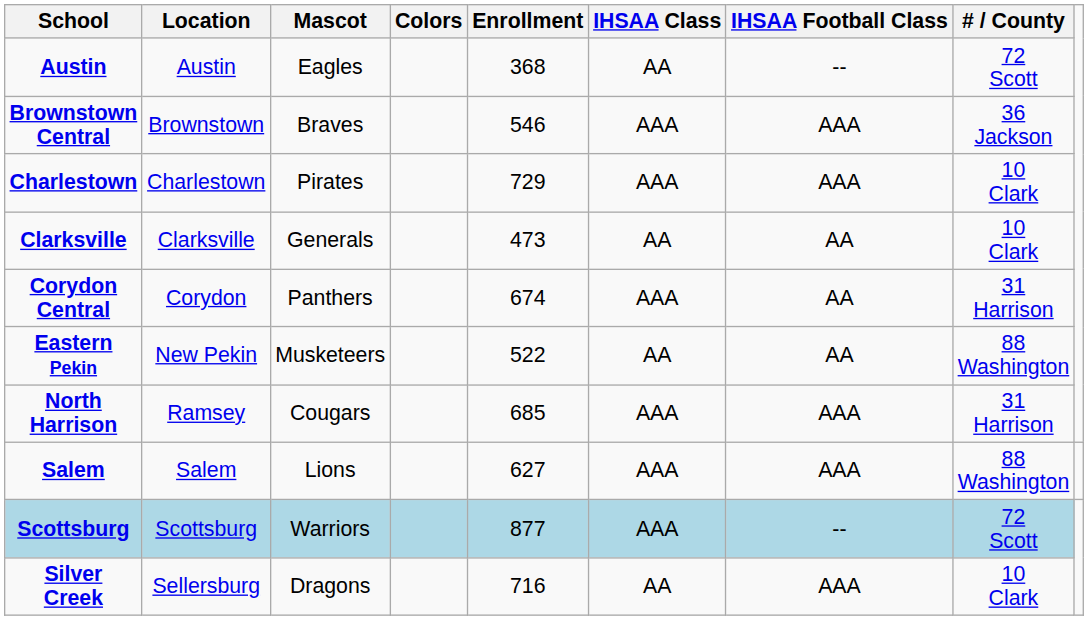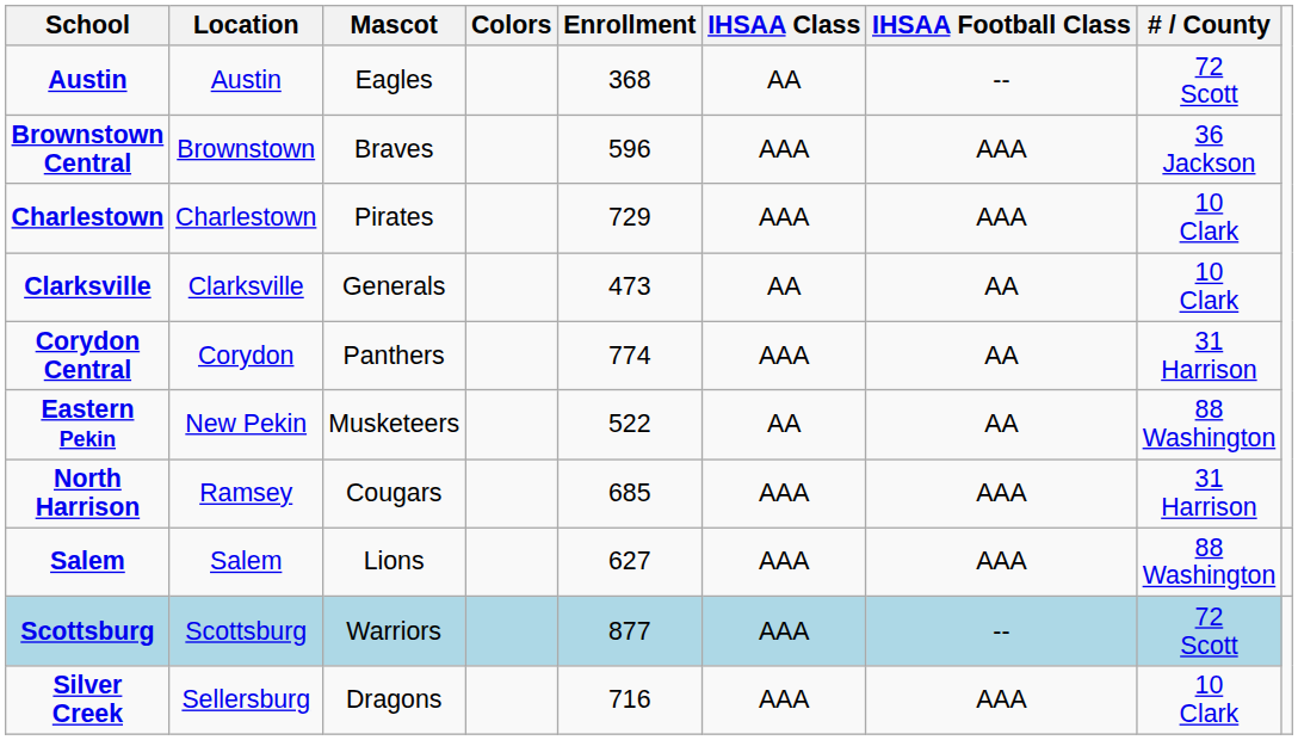 <table class="wikitable" style="text-align:center;">
 <tr>
 <th>School</th>
 <th>Location</th>
 <th>Mascot</th>
 <th>Colors</th>
 <th>Enrollment</th>
 <th><a href='#'>IHSAA</a> Class</th>
 <th><a href='#'>IHSAA</a> Football Class</th>
 <th># / County</th>
 </tr>
 <tr>
 <td><strong><a href='#'>Austin</a></strong></td>
 <td><a href='#'>Austin</a></td>
 <td>Eagles</td>
 <td> </td>
 <td>368</td>
 <td>AA</td>
 <td>--</td>
 <td><a href='#'>72 <br> Scott</a></td>
 </tr>
 <tr>
 <td><strong><a href='#'>Brownstown <br> Central</a></strong></td>
 <td><a href='#'>Brownstown</a></td>
 <td>Braves</td>
 <td>  </td>
-<td>546</td>
+<td>596</td>
 <td>AAA</td>
 <td>AAA</td>
 <td><a href='#'>36 <br> Jackson</a></td>
 </tr>
 <tr>
 <td><strong><a href='#'>Charlestown</a></strong></td>
 <td><a href='#'>Charlestown</a></td>
 <td>Pirates</td>
 <td> </td>
 <td>729</td>
 <td>AAA</td>
 <td>AAA</td>
 <td><a href='#'>10 <br> Clark</a></td>
 </tr>
 <tr>
 <td><strong><a href='#'>Clarksville</a></strong></td>
 <td><a href='#'>Clarksville</a></td>
 <td>Generals</td>
 <td> </td>
 <td>473</td>
 <td>AA</td>
 <td>AA</td>
 <td><a href='#'>10 <br> Clark</a></td>
 </tr>
 <tr>
 <td><strong><a href='#'>Corydon <br> Central</a></strong></td>
 <td><a href='#'>Corydon</a></td>
 <td>Panthers</td>
 <td>  </td>
-<td>674</td>
+<td>774</td>
 <td>AAA</td>
 <td>AA</td>
 <td><a href='#'>31 <br> Harrison</a></td>
 </tr>
 <tr>
 <td><strong><a href='#'>Eastern <br> <small>Pekin</small></a></strong></td>
 <td><a href='#'>New Pekin</a></td>
 <td>Musketeers</td>
 <td>  </td>
 <td>522</td>
 <td>AA</td>
 <td>AA</td>
 <td><a href='#'>88 <br> Washington</a></td>
 </tr>
 <tr>
 <td><strong><a href='#'>North <br> Harrison</a></strong></td>
 <td><a href='#'>Ramsey</a></td>
 <td>Cougars</td>
 <td> </td>
 <td>685</td>
 <td>AAA</td>
 <td>AAA</td>
 <td><a href='#'>31 <br> Harrison</a></td>
 </tr>
 <tr>
 <td><strong><a href='#'>Salem</a></strong></td>
 <td><a href='#'>Salem</a></td>
 <td>Lions</td>
 <td>  </td>
 <td>627</td>
 <td>AAA</td>
 <td>AAA</td>
 <td><a href='#'>88 <br> Washington</a></td>
 <td></td>
 </tr>
 <tr bgcolor=lightblue>
 <td><strong><a href='#'>Scottsburg</a></strong></td>
 <td><a href='#'>Scottsburg</a></td>
 <td>Warriors</td>
 <td>  </td>
 <td>877</td>
 <td>AAA</td>
 <td>--</td>
 <td><a href='#'>72 <br> Scott</a></td>
 </tr>
 <tr>
 <td><strong><a href='#'>Silver <br> Creek</a></strong></td>
 <td><a href='#'>Sellersburg</a></td>
 <td>Dragons</td>
 <td>  </td>
 <td>716</td>
-<td>AA</td>
+<td>AAA</td>
 <td>AAA</td>
 <td><a href='#'>10 <br> Clark</a></td>
 </tr>
 </table>
